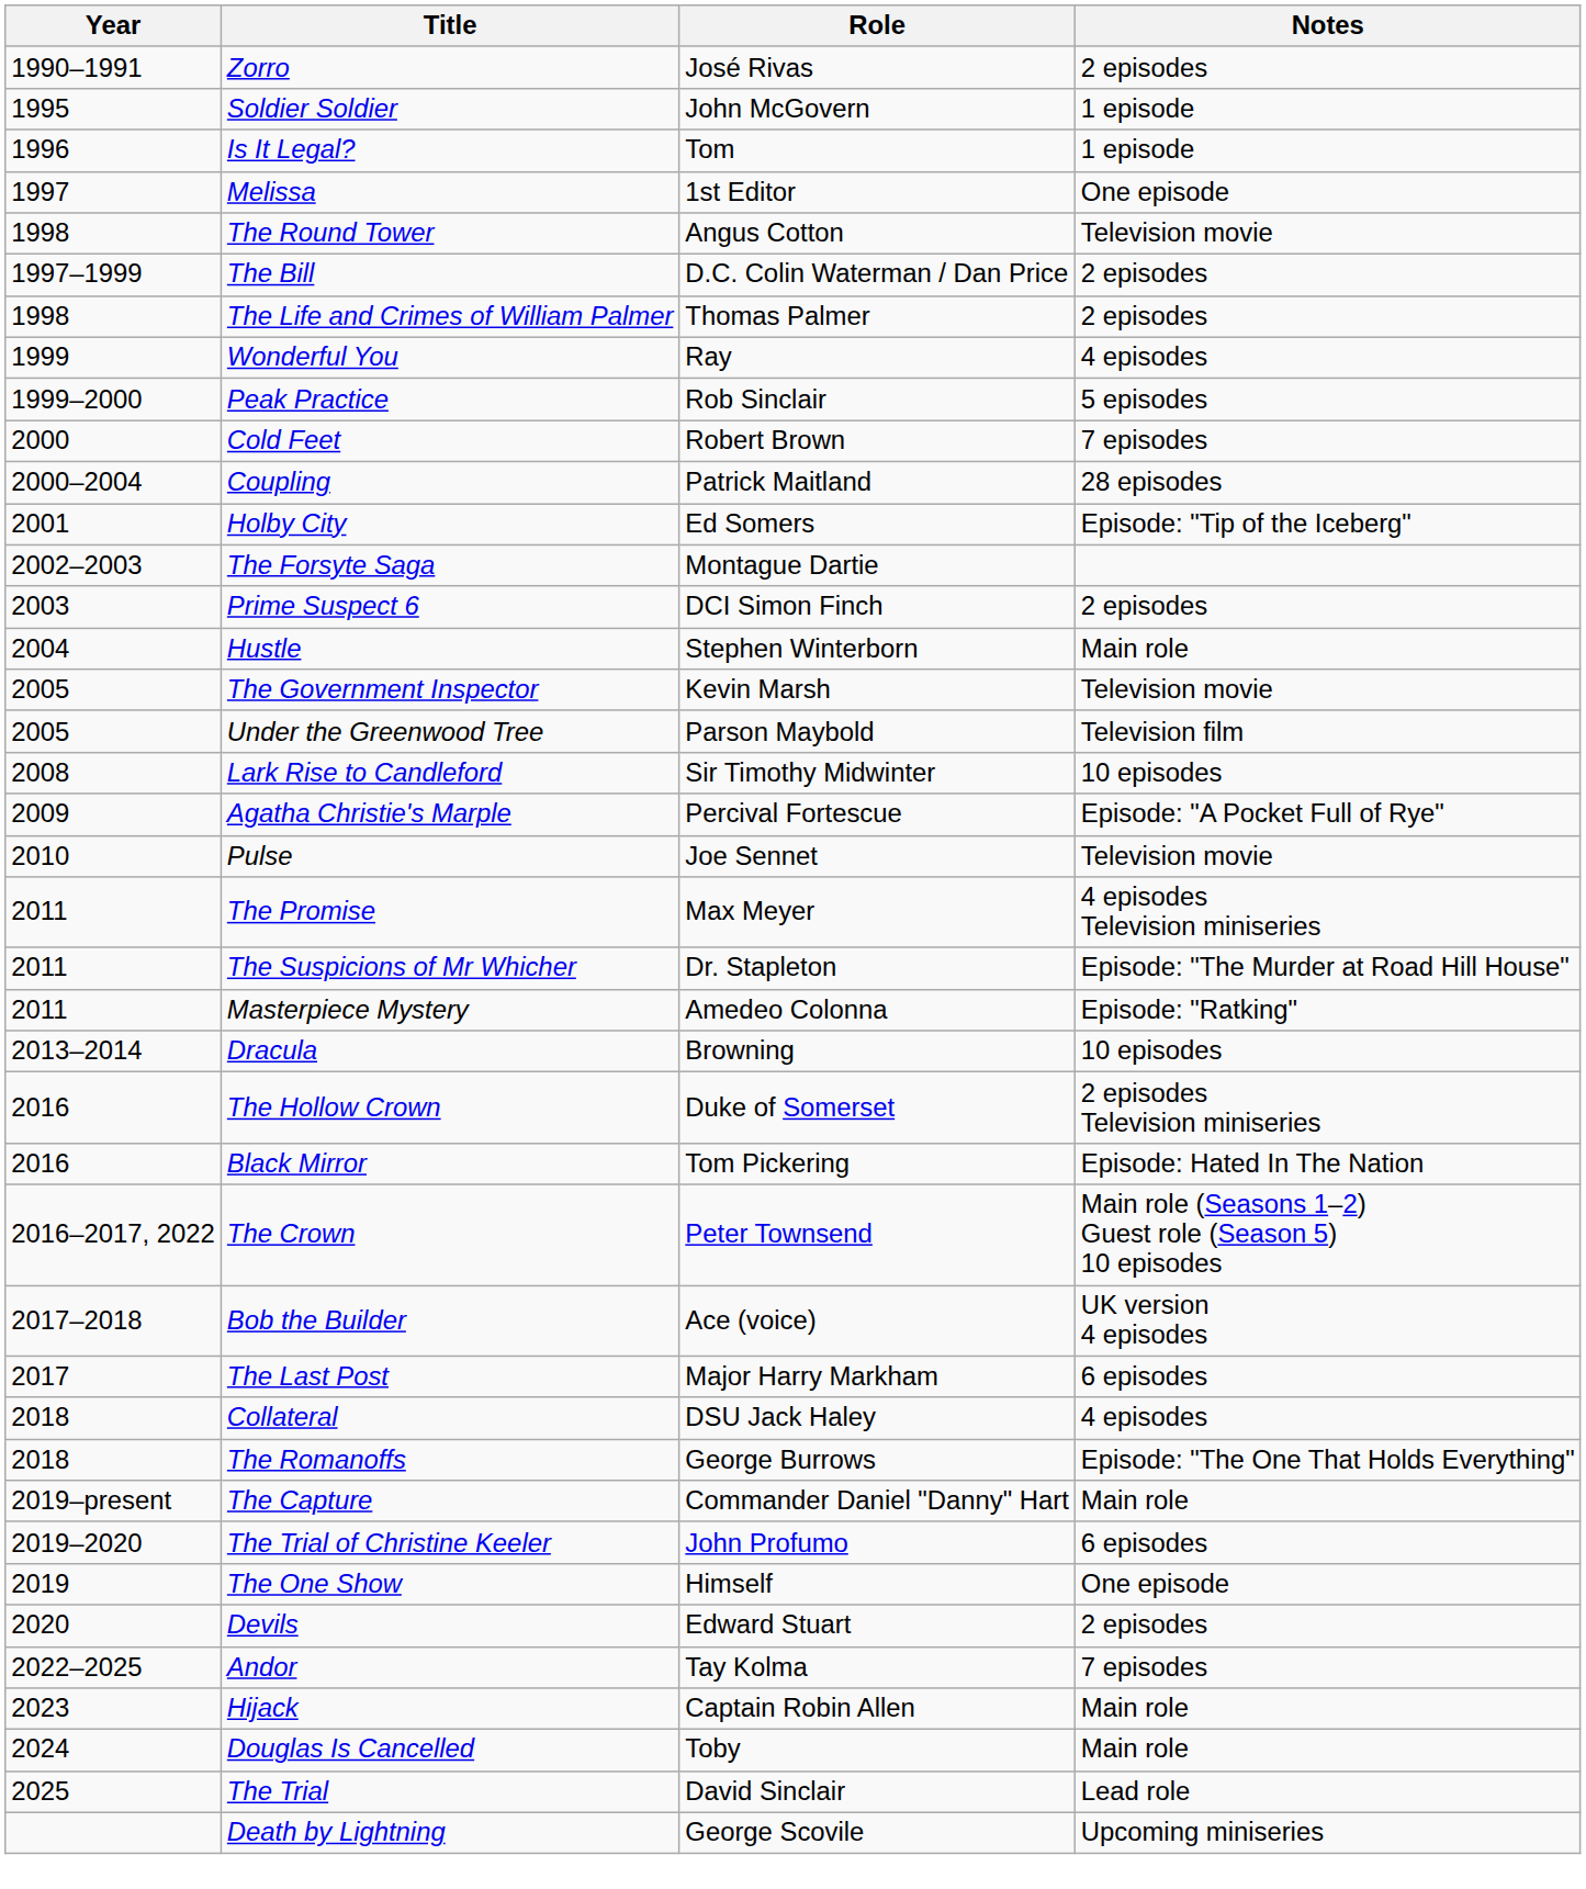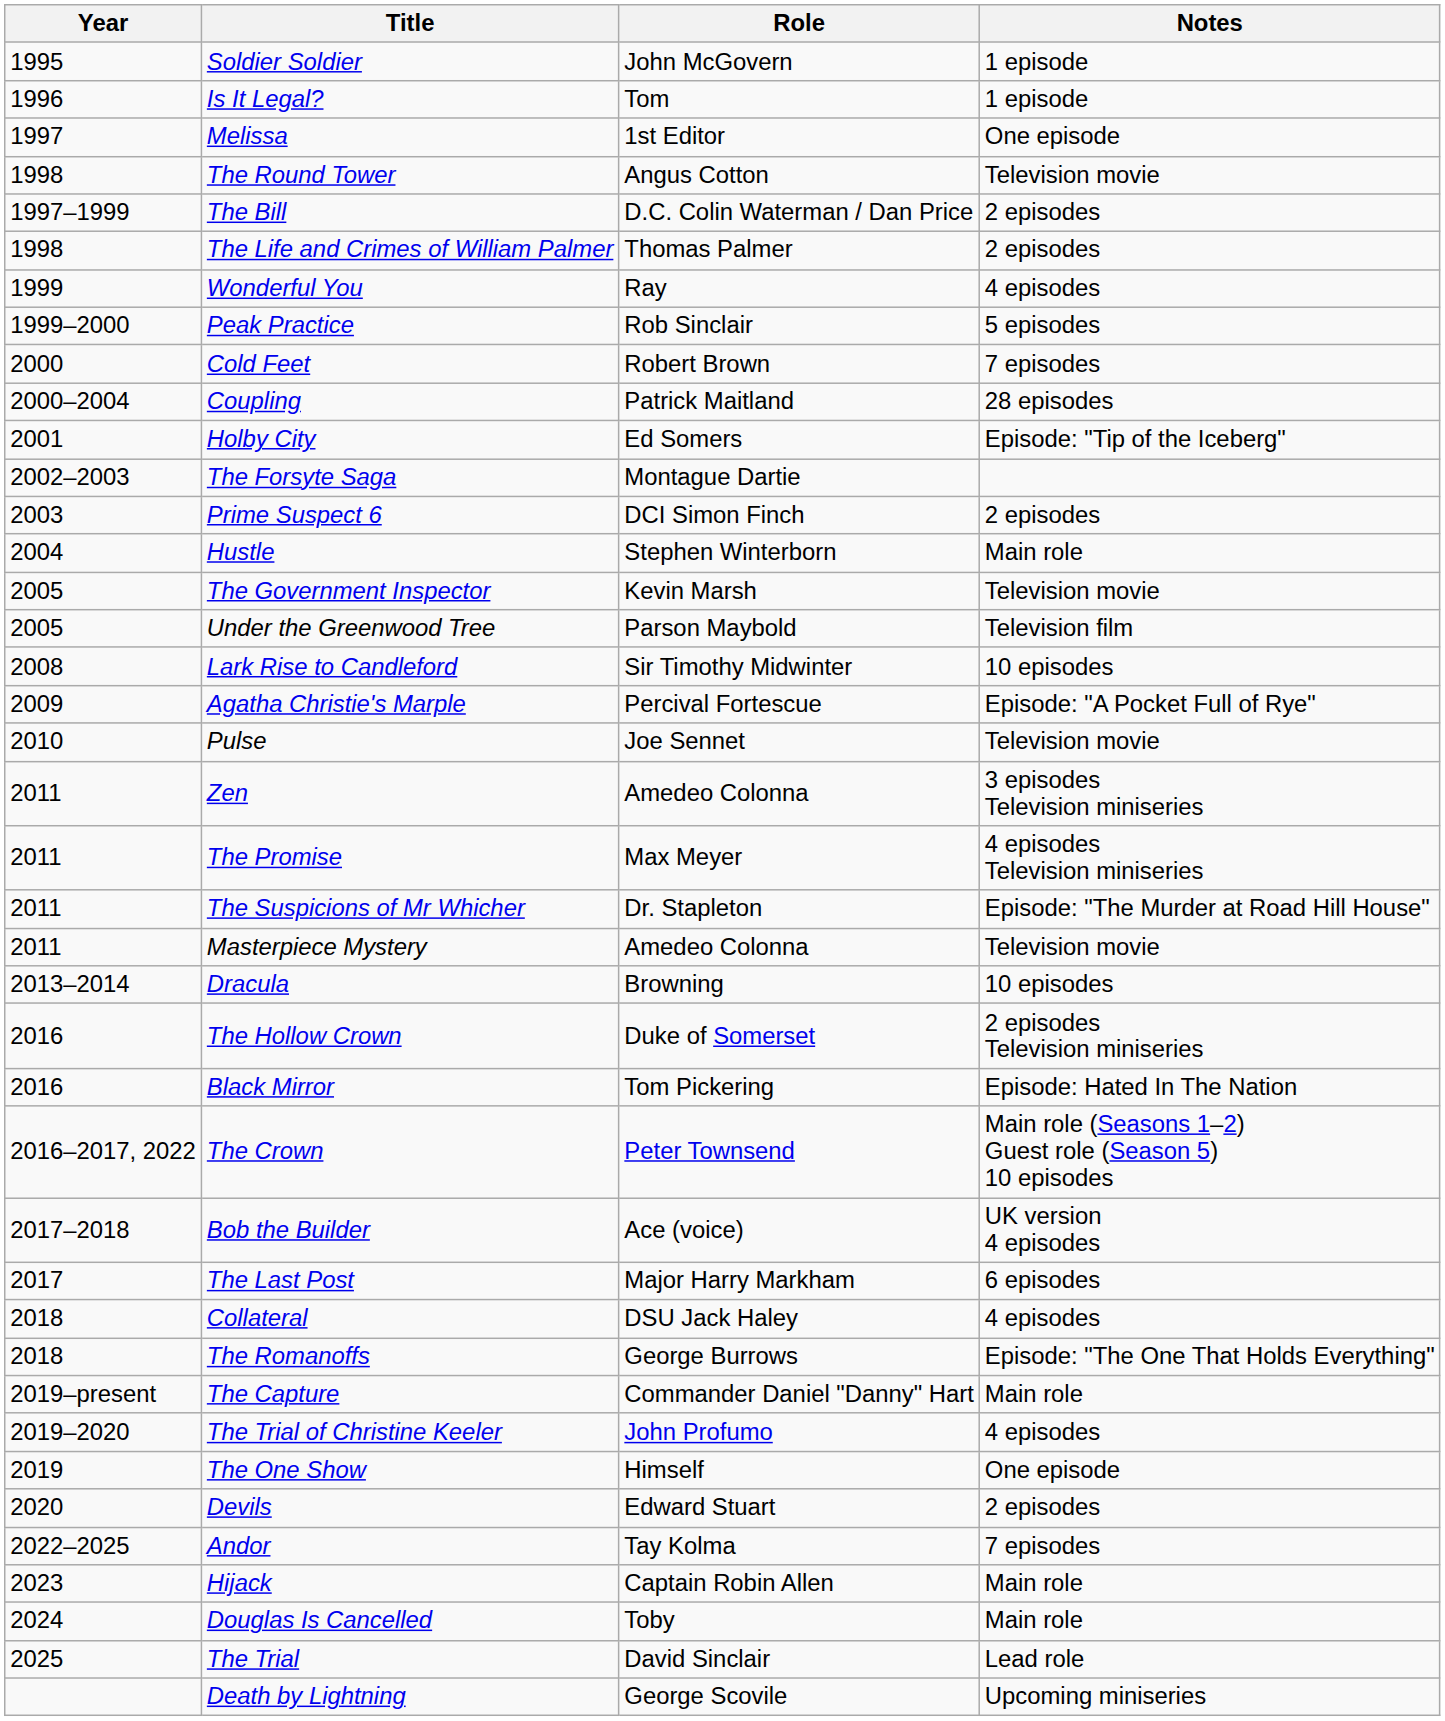 <table class="wikitable sortable">
 <tr>
 <th>Year</th>
 <th>Title</th>
 <th>Role</th>
 <th>Notes</th>
-</tr>
-<tr>
-<td>1990–1991</td>
-<td><em><a href='#'>Zorro</a></em></td>
-<td>José Rivas</td>
-<td>2 episodes</td>
 </tr>
 <tr>
 <td>1995</td>
 <td><em><a href='#'>Soldier Soldier</a></em></td>
 <td>John McGovern</td>
 <td>1 episode</td>
 </tr>
 <tr>
 <td>1996</td>
 <td><em><a href='#'>Is It Legal?</a></em></td>
 <td>Tom</td>
 <td>1 episode</td>
 </tr>
 <tr>
 <td>1997</td>
 <td><em><a href='#'>Melissa</a></em></td>
 <td>1st Editor</td>
 <td>One episode</td>
 </tr>
 <tr>
 <td>1998</td>
 <td><em><a href='#'>The Round Tower</a></em></td>
 <td>Angus Cotton</td>
 <td>Television movie</td>
 </tr>
 <tr>
 <td>1997–1999</td>
 <td><em><a href='#'>The Bill</a></em></td>
 <td>D.C. Colin Waterman / Dan Price</td>
 <td>2 episodes</td>
 </tr>
 <tr>
 <td>1998</td>
 <td><em><a href='#'>The Life and Crimes of William Palmer</a></em></td>
 <td>Thomas Palmer</td>
 <td>2 episodes</td>
 </tr>
 <tr>
 <td>1999</td>
 <td><em><a href='#'>Wonderful You</a></em></td>
 <td>Ray</td>
 <td>4 episodes</td>
 </tr>
 <tr>
 <td>1999–2000</td>
 <td><em><a href='#'>Peak Practice</a></em></td>
 <td>Rob Sinclair</td>
 <td>5 episodes</td>
 </tr>
 <tr>
 <td>2000</td>
 <td><em><a href='#'>Cold Feet</a></em></td>
 <td>Robert Brown</td>
 <td>7 episodes</td>
 </tr>
 <tr>
 <td>2000–2004</td>
 <td><em><a href='#'>Coupling</a></em></td>
 <td>Patrick Maitland</td>
 <td>28 episodes</td>
 </tr>
 <tr>
 <td>2001</td>
 <td><em><a href='#'>Holby City</a></em></td>
 <td>Ed Somers</td>
 <td>Episode: "Tip of the Iceberg"</td>
 </tr>
 <tr>
 <td>2002–2003</td>
 <td><em><a href='#'>The Forsyte Saga</a></em></td>
 <td>Montague Dartie</td>
 </tr>
 <tr>
 <td>2003</td>
 <td><em><a href='#'>Prime Suspect 6</a></em></td>
 <td>DCI Simon Finch</td>
 <td>2 episodes</td>
 </tr>
 <tr>
 <td>2004</td>
 <td><a href='#'><em>Hustle</em></a></td>
 <td>Stephen Winterborn</td>
 <td>Main role</td>
 </tr>
 <tr>
 <td>2005</td>
 <td><em><a href='#'>The Government Inspector</a></em></td>
 <td>Kevin Marsh</td>
 <td>Television movie</td>
 </tr>
 <tr>
 <td>2005</td>
 <td><em>Under the Greenwood Tree</em></td>
 <td>Parson Maybold</td>
 <td>Television film</td>
 </tr>
 <tr>
 <td>2008</td>
 <td><em><a href='#'>Lark Rise to Candleford</a></em></td>
 <td>Sir Timothy Midwinter</td>
 <td>10 episodes</td>
 </tr>
 <tr>
 <td>2009</td>
 <td><em><a href='#'>Agatha Christie's Marple</a></em></td>
 <td>Percival Fortescue</td>
 <td>Episode: "A Pocket Full of Rye"</td>
 </tr>
 <tr>
 <td>2010</td>
 <td><em>Pulse</em></td>
 <td>Joe Sennet</td>
 <td>Television movie</td>
 </tr>
 <tr>
 <td>2011</td>
+<td><em><a href='#'>Zen</a></em></td>
+<td>Amedeo Colonna</td>
+<td>3 episodes<br>Television miniseries</td>
+</tr>
+<tr>
+<td>2011</td>
 <td><em><a href='#'>The Promise</a></em></td>
 <td>Max Meyer</td>
 <td>4 episodes<br>Television miniseries</td>
 </tr>
 <tr>
 <td>2011</td>
 <td><em><a href='#'>The Suspicions of Mr Whicher</a></em></td>
 <td>Dr. Stapleton</td>
 <td>Episode: "The Murder at Road Hill House"</td>
 </tr>
 <tr>
 <td>2011</td>
 <td><em>Masterpiece Mystery</em></td>
 <td>Amedeo Colonna</td>
-<td>Episode: "Ratking"</td>
+<td>Television movie</td>
 </tr>
 <tr>
 <td>2013–2014</td>
 <td><em><a href='#'>Dracula</a></em></td>
 <td>Browning</td>
 <td>10 episodes</td>
 </tr>
 <tr>
 <td>2016</td>
 <td><em><a href='#'>The Hollow Crown</a></em></td>
 <td>Duke of <a href='#'>Somerset</a></td>
 <td>2 episodes<br>Television miniseries</td>
 </tr>
 <tr>
 <td>2016</td>
 <td><em><a href='#'>Black Mirror</a></em></td>
 <td>Tom Pickering</td>
 <td>Episode: Hated In The Nation</td>
 </tr>
 <tr>
 <td>2016–2017, 2022</td>
 <td><em><a href='#'>The Crown</a></em></td>
 <td><a href='#'>Peter Townsend</a></td>
 <td>Main role (<a href='#'>Seasons 1</a>–<a href='#'>2</a>)<br>Guest role (<a href='#'>Season 5</a>)<br>10 episodes</td>
 </tr>
 <tr>
 <td>2017–2018</td>
 <td><em><a href='#'>Bob the Builder</a></em></td>
 <td>Ace (voice)</td>
 <td>UK version<br>4 episodes</td>
 </tr>
 <tr>
 <td>2017</td>
 <td><em><a href='#'>The Last Post</a></em></td>
 <td>Major Harry Markham</td>
 <td>6 episodes</td>
 </tr>
 <tr>
 <td>2018</td>
 <td><em><a href='#'>Collateral</a></em></td>
 <td>DSU Jack Haley</td>
 <td>4 episodes</td>
 </tr>
 <tr>
 <td>2018</td>
 <td><em><a href='#'>The Romanoffs</a></em></td>
 <td>George Burrows</td>
 <td>Episode: "The One That Holds Everything"</td>
 </tr>
 <tr>
 <td>2019–present</td>
 <td><em><a href='#'>The Capture</a></em></td>
 <td>Commander Daniel "Danny" Hart</td>
 <td>Main role</td>
 </tr>
 <tr>
 <td>2019–2020</td>
 <td><em><a href='#'>The Trial of Christine Keeler</a></em></td>
 <td><a href='#'>John Profumo</a></td>
-<td>6 episodes</td>
+<td>4 episodes</td>
 </tr>
 <tr>
 <td>2019</td>
 <td><em><a href='#'>The One Show</a></em></td>
 <td>Himself</td>
 <td>One episode</td>
 </tr>
 <tr>
 <td>2020</td>
 <td><em><a href='#'>Devils</a></em></td>
 <td>Edward Stuart</td>
 <td>2 episodes</td>
 </tr>
 <tr>
 <td>2022–2025</td>
 <td><em><a href='#'>Andor</a></em></td>
 <td>Tay Kolma</td>
 <td>7 episodes</td>
 </tr>
 <tr>
 <td>2023</td>
 <td><em><a href='#'>Hijack</a></em></td>
 <td>Captain Robin Allen</td>
 <td>Main role</td>
 </tr>
 <tr>
 <td>2024</td>
 <td><em><a href='#'>Douglas Is Cancelled</a></em></td>
 <td>Toby</td>
 <td>Main role</td>
 </tr>
 <tr>
 <td>2025</td>
 <td><em><a href='#'>The Trial</a></em></td>
 <td>David Sinclair</td>
 <td>Lead role</td>
 </tr>
 <tr>
 <td></td>
 <td><em><a href='#'>Death by Lightning</a></em></td>
 <td>George Scovile</td>
 <td>Upcoming miniseries</td>
 </tr>
 </table>
